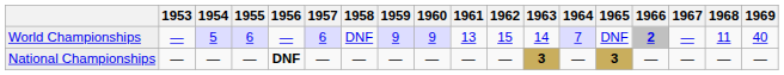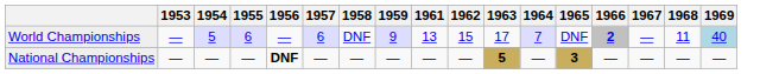 <table class="wikitable plainrowheaders">
 <tr>
 <th scope="col"></th>
 <th scope="col">1953</th>
 <th scope="col">1954</th>
 <th scope="col">1955</th>
 <th scope="col">1956</th>
 <th scope="col">1957</th>
 <th scope="col">1958</th>
 <th scope="col">1959</th>
-<th scope="col">1960</th>
 <th scope="col">1961</th>
 <th scope="col">1962</th>
 <th scope="col">1963</th>
 <th scope="col">1964</th>
 <th scope="col">1965</th>
 <th scope="col">1966</th>
 <th scope="col">1967</th>
 <th scope="col">1968</th>
 <th scope="col">1969</th>
 </tr>
 <tr style="text-align:center;">
 <td style="text-align:left; background:#efefef;"> <a href='#'>World Championships</a></td>
 <td><a href='#'>—</a></td>
 <td style="background:#ddf;"><a href='#'>5</a></td>
 <td style="background:#ddf;"><a href='#'>6</a></td>
 <td><a href='#'>—</a></td>
 <td style="background:#ddf;"><a href='#'>6</a></td>
 <td><a href='#'>DNF</a></td>
 <td style="background:#ddf;"><a href='#'>9</a></td>
-<td style="background:#ddf;"><a href='#'>9</a></td>
 <td><a href='#'>13</a></td>
 <td><a href='#'>15</a></td>
-<td><a href='#'>14</a></td>
+<td><a href='#'>17</a></td>
 <td style="background:#ddf;"><a href='#'>7</a></td>
 <td><a href='#'>DNF</a></td>
 <td style="background:#C0C0C0;"><a href='#'><strong>2</strong></a></td>
 <td><a href='#'>—</a></td>
 <td><a href='#'>11</a></td>
-<td><a href='#'>40</a></td>
+<td style="background: lightblue;"><a href='#'>40</a></td>
 </tr>
 <tr style="text-align:center;">
 <td style="text-align:left; background:#efefef;"> <a href='#'>National Championships</a></td>
 <td>—</td>
 <td>—</td>
 <td>—</td>
 <td><strong>DNF</strong></td>
 <td>—</td>
 <td>—</td>
 <td>—</td>
 <td>—</td>
 <td>—</td>
-<td>—</td>
-<td style="background:#C9AE5D;"><strong>3</strong></td>
+<td style="background:#C9AE5D;"><strong>5</strong></td>
 <td>—</td>
 <td style="background:#C9AE5D;"><strong>3</strong></td>
 <td>—</td>
 <td>—</td>
 <td>—</td>
 <td>—</td>
 </tr>
 </table>
